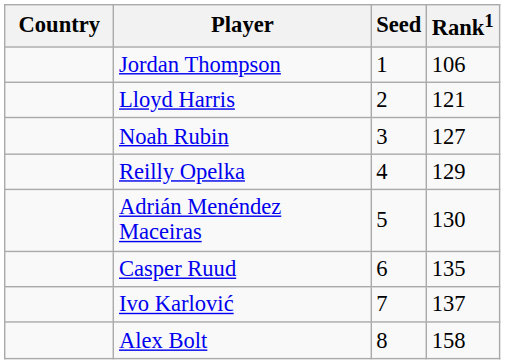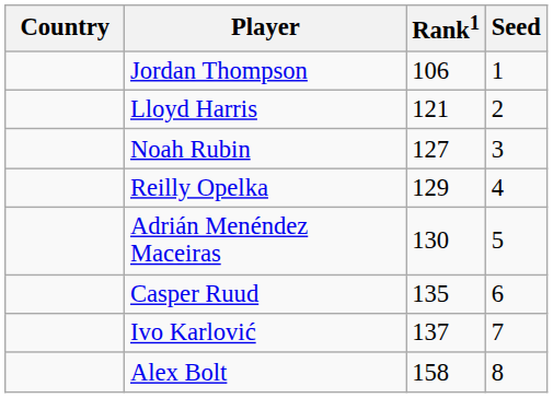 <table class="sortable wikitable">
 <tr>
 <th width="70">Country</th>
 <th width="175">Player</th>
+<th>Rank<sup>1</sup></th>
 <th>Seed</th>
-<th>Rank<sup>1</sup></th>
 </tr>
 <tr>
 <td></td>
 <td><a href='#'>Jordan Thompson</a></td>
+<td>106</td>
 <td>1</td>
-<td>106</td>
 </tr>
 <tr>
 <td></td>
 <td><a href='#'>Lloyd Harris</a></td>
+<td>121</td>
 <td>2</td>
-<td>121</td>
 </tr>
 <tr>
 <td></td>
 <td><a href='#'>Noah Rubin</a></td>
+<td>127</td>
 <td>3</td>
-<td>127</td>
 </tr>
 <tr>
 <td></td>
 <td><a href='#'>Reilly Opelka</a></td>
+<td>129</td>
 <td>4</td>
-<td>129</td>
 </tr>
 <tr>
 <td></td>
 <td><a href='#'>Adrián Menéndez Maceiras</a></td>
+<td>130</td>
 <td>5</td>
-<td>130</td>
 </tr>
 <tr>
 <td></td>
 <td><a href='#'>Casper Ruud</a></td>
+<td>135</td>
 <td>6</td>
-<td>135</td>
 </tr>
 <tr>
 <td></td>
 <td><a href='#'>Ivo Karlović</a></td>
+<td>137</td>
 <td>7</td>
-<td>137</td>
 </tr>
 <tr>
 <td></td>
 <td><a href='#'>Alex Bolt</a></td>
+<td>158</td>
 <td>8</td>
-<td>158</td>
 </tr>
 </table>
